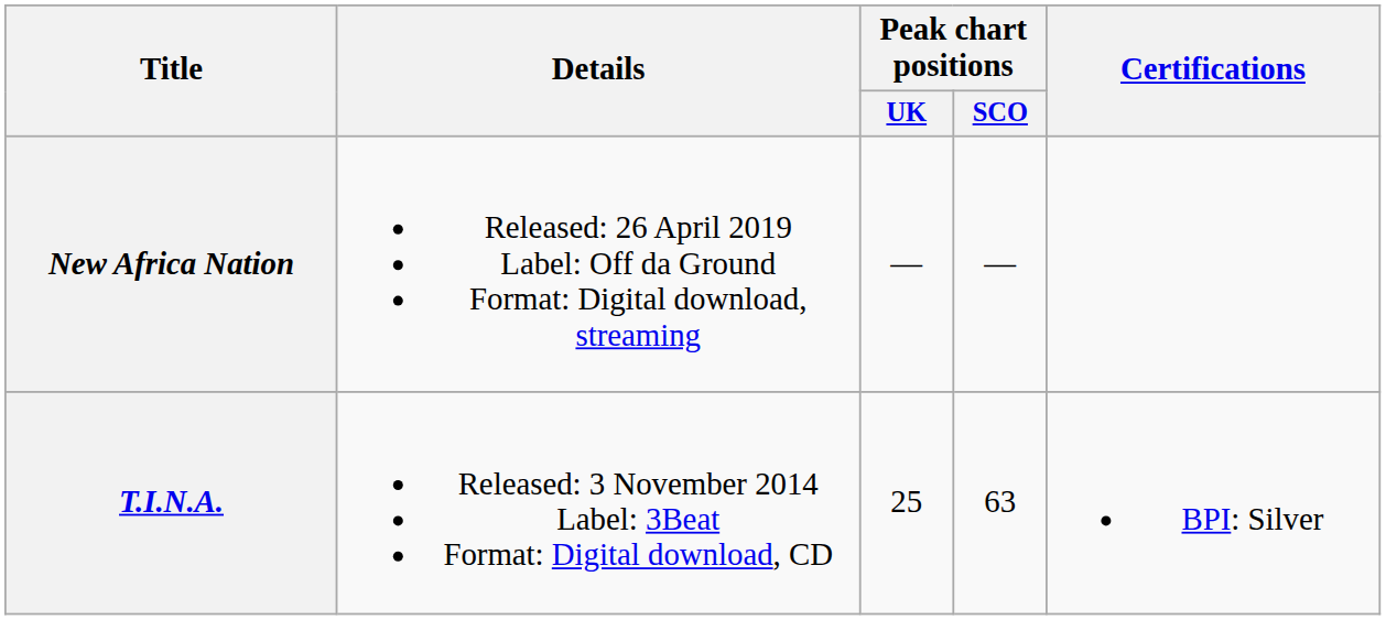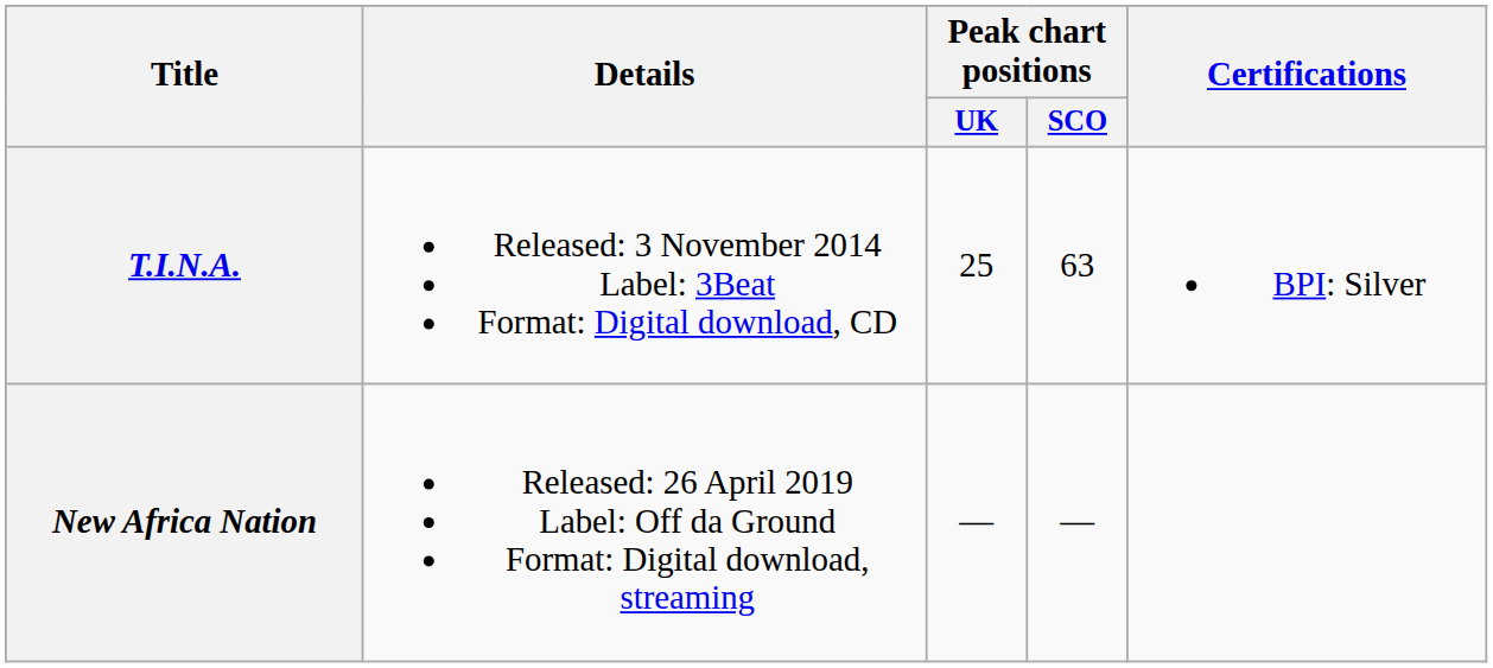 <table class="wikitable plainrowheaders" style="text-align:center;">
 <tr>
 <th scope="col" rowspan="2" style="width:10em;">Title</th>
 <th scope="col" rowspan="2" style="width:16em;">Details</th>
 <th scope="col" colspan="2">Peak chart positions</th>
 <th scope="col" rowspan="2" style="width:10em;"><a href='#'>Certifications</a></th>
 </tr>
 <tr>
 <th scope="col" style="width:3em;font-size:85%;"><a href='#'>UK</a><br></th>
 <th scope="col" style="width:3em;font-size:85%;"><a href='#'>SCO</a><br></th>
 </tr>
 <tr>
+<th scope="row"><em><a href='#'>T.I.N.A.</a></em></th>
+<td><br><ul><li>Released: 3 November 2014</li><li>Label: <a href='#'>3Beat</a></li><li>Format: <a href='#'>Digital download</a>, CD</li></ul></td>
+<td>25</td>
+<td>63</td>
+<td><br><ul><li><a href='#'>BPI</a>: Silver</li></ul></td>
+</tr>
+<tr>
 <th scope="row"><em>New Africa Nation</em></th>
 <td><br><ul><li>Released: 26 April 2019</li><li>Label: Off da Ground</li><li>Format: Digital download, <a href='#'>streaming</a></li></ul></td>
 <td>—</td>
 <td>—</td>
 <td></td>
 </tr>
-<tr>
-<th scope="row"><em><a href='#'>T.I.N.A.</a></em></th>
-<td><br><ul><li>Released: 3 November 2014</li><li>Label: <a href='#'>3Beat</a></li><li>Format: <a href='#'>Digital download</a>, CD</li></ul></td>
-<td>25</td>
-<td>63</td>
-<td><br><ul><li><a href='#'>BPI</a>: Silver</li></ul></td>
-</tr>
 </table>
